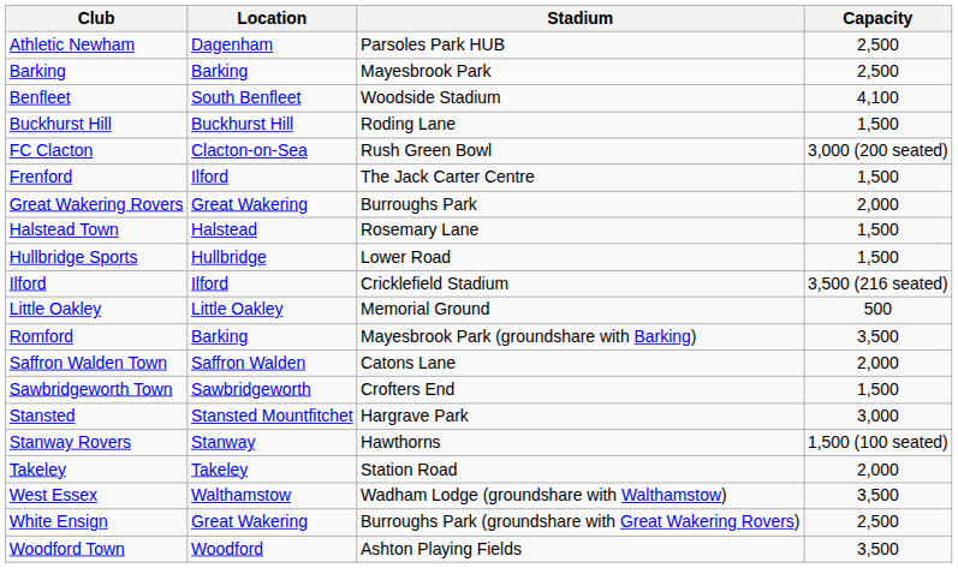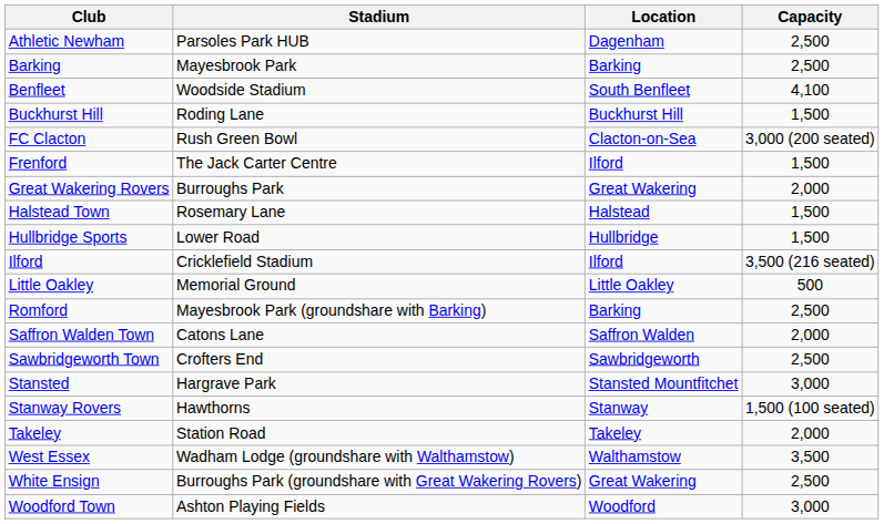 <table class="wikitable sortable">
 <tr>
 <th>Club</th>
+<th>Stadium</th>
 <th>Location</th>
-<th>Stadium</th>
 <th>Capacity</th>
 </tr>
 <tr>
 <td><a href='#'>Athletic Newham</a></td>
+<td>Parsoles Park HUB</td>
 <td><a href='#'>Dagenham</a></td>
-<td>Parsoles Park HUB</td>
 <td align="center">2,500</td>
 </tr>
 <tr>
 <td><a href='#'>Barking</a></td>
+<td>Mayesbrook Park</td>
 <td><a href='#'>Barking</a></td>
-<td>Mayesbrook Park</td>
 <td align=center>2,500</td>
 </tr>
 <tr>
 <td><a href='#'>Benfleet</a></td>
+<td>Woodside Stadium</td>
 <td><a href='#'>South Benfleet</a></td>
-<td>Woodside Stadium</td>
 <td align=center>4,100</td>
 </tr>
 <tr>
 <td><a href='#'>Buckhurst Hill</a></td>
+<td>Roding Lane</td>
 <td><a href='#'>Buckhurst Hill</a></td>
-<td>Roding Lane</td>
 <td align=center>1,500</td>
 </tr>
 <tr>
 <td><a href='#'>FC Clacton</a></td>
+<td>Rush Green Bowl</td>
 <td><a href='#'>Clacton-on-Sea</a></td>
-<td>Rush Green Bowl</td>
 <td align="center">3,000 (200 seated)</td>
 </tr>
 <tr>
 <td><a href='#'>Frenford</a></td>
+<td>The Jack Carter Centre</td>
 <td><a href='#'>Ilford</a></td>
-<td>The Jack Carter Centre</td>
 <td align=center>1,500</td>
 </tr>
 <tr>
 <td><a href='#'>Great Wakering Rovers</a></td>
+<td>Burroughs Park</td>
 <td><a href='#'>Great Wakering</a></td>
-<td>Burroughs Park</td>
 <td align=center>2,000</td>
 </tr>
 <tr>
 <td><a href='#'>Halstead Town</a></td>
+<td>Rosemary Lane</td>
 <td><a href='#'>Halstead</a></td>
-<td>Rosemary Lane</td>
 <td align=center>1,500</td>
 </tr>
 <tr>
 <td><a href='#'>Hullbridge Sports</a></td>
+<td>Lower Road</td>
 <td><a href='#'>Hullbridge</a></td>
-<td>Lower Road</td>
 <td align=center>1,500</td>
 </tr>
 <tr>
 <td><a href='#'>Ilford</a></td>
+<td>Cricklefield Stadium</td>
 <td><a href='#'>Ilford</a></td>
-<td>Cricklefield Stadium</td>
 <td align=center>3,500 (216 seated)</td>
 </tr>
 <tr>
 <td><a href='#'>Little Oakley</a></td>
+<td>Memorial Ground</td>
 <td><a href='#'>Little Oakley</a></td>
-<td>Memorial Ground</td>
 <td align=center>500</td>
 </tr>
 <tr>
 <td><a href='#'>Romford</a></td>
+<td>Mayesbrook Park (groundshare with <a href='#'>Barking</a>)</td>
 <td><a href='#'>Barking</a></td>
-<td>Mayesbrook Park (groundshare with <a href='#'>Barking</a>)</td>
-<td align=center>3,500</td>
+<td align=center>2,500</td>
 </tr>
 <tr>
 <td><a href='#'>Saffron Walden Town</a></td>
+<td>Catons Lane</td>
 <td><a href='#'>Saffron Walden</a></td>
-<td>Catons Lane</td>
 <td align=center>2,000</td>
 </tr>
 <tr>
 <td><a href='#'>Sawbridgeworth Town</a></td>
+<td>Crofters End</td>
 <td><a href='#'>Sawbridgeworth</a></td>
-<td>Crofters End</td>
-<td align=center>1,500</td>
+<td align=center>2,500</td>
 </tr>
 <tr>
 <td><a href='#'>Stansted</a></td>
+<td>Hargrave Park</td>
 <td><a href='#'>Stansted Mountfitchet</a></td>
-<td>Hargrave Park</td>
 <td align=center>3,000</td>
 </tr>
 <tr>
 <td><a href='#'>Stanway Rovers</a></td>
+<td>Hawthorns</td>
 <td><a href='#'>Stanway</a></td>
-<td>Hawthorns</td>
 <td align=center>1,500 (100 seated)</td>
 </tr>
 <tr>
 <td><a href='#'>Takeley</a></td>
+<td>Station Road</td>
 <td><a href='#'>Takeley</a></td>
-<td>Station Road</td>
 <td align=center>2,000</td>
 </tr>
 <tr>
 <td><a href='#'>West Essex</a></td>
+<td>Wadham Lodge (groundshare with <a href='#'>Walthamstow</a>)</td>
 <td><a href='#'>Walthamstow</a></td>
-<td>Wadham Lodge (groundshare with <a href='#'>Walthamstow</a>)</td>
 <td align="center">3,500</td>
 </tr>
 <tr>
 <td><a href='#'>White Ensign</a></td>
+<td>Burroughs Park (groundshare with <a href='#'>Great Wakering Rovers</a>)</td>
 <td><a href='#'>Great Wakering</a></td>
-<td>Burroughs Park (groundshare with <a href='#'>Great Wakering Rovers</a>)</td>
 <td align=center>2,500</td>
 </tr>
 <tr>
 <td><a href='#'>Woodford Town</a></td>
+<td>Ashton Playing Fields</td>
 <td><a href='#'>Woodford</a></td>
-<td>Ashton Playing Fields</td>
-<td align=center>3,500</td>
+<td align=center>3,000</td>
 </tr>
 </table>
